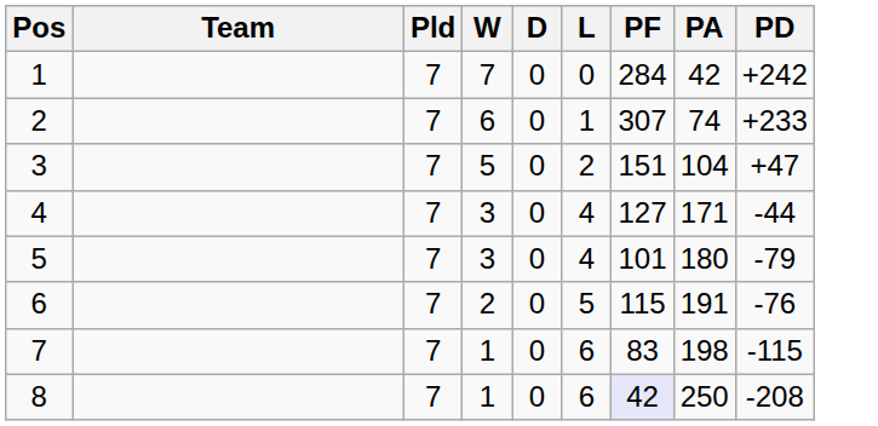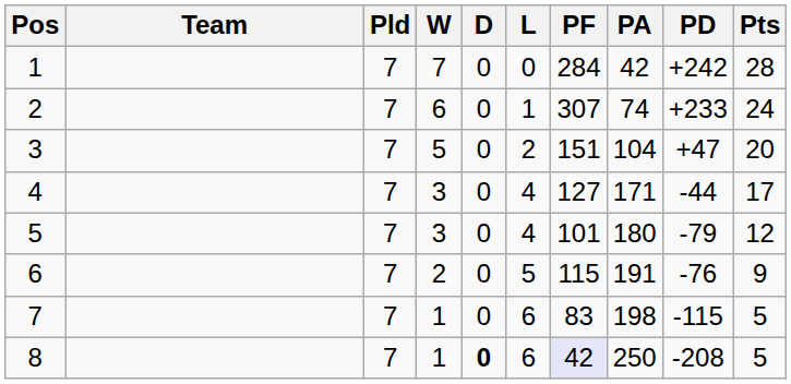 <table class="wikitable" style="text-align:center">
 <tr>
 <th width=20 abbr="Position">Pos</th>
 <th width=175>Team</th>
 <th width=20 abbr="Played">Pld</th>
 <th width=20 abbr="Won">W</th>
 <th width=20 abbr="Drawn">D</th>
 <th width=20 abbr="Lost">L</th>
 <th width=20 abbr="Points for">PF</th>
 <th width=20 abbr="Points against">PA</th>
 <th width=25 abbr="Points difference">PD</th>
+<th width=20 abbr="Points">Pts</th>
 </tr>
 <tr>
 <td>1</td>
 <td style="text-align:left"></td>
 <td>7</td>
 <td>7</td>
 <td>0</td>
 <td>0</td>
 <td>284</td>
 <td>42</td>
 <td>+242</td>
+<td>28</td>
 </tr>
 <tr>
 <td>2</td>
 <td style="text-align:left"></td>
 <td>7</td>
 <td>6</td>
 <td>0</td>
 <td>1</td>
 <td>307</td>
 <td>74</td>
 <td>+233</td>
+<td>24</td>
 </tr>
 <tr>
 <td>3</td>
 <td style="text-align:left"></td>
 <td>7</td>
 <td>5</td>
 <td>0</td>
 <td>2</td>
 <td>151</td>
 <td>104</td>
 <td>+47</td>
+<td>20</td>
 </tr>
 <tr>
 <td>4</td>
 <td style="text-align:left"></td>
 <td>7</td>
 <td>3</td>
 <td>0</td>
 <td>4</td>
 <td>127</td>
 <td>171</td>
 <td>-44</td>
+<td>17</td>
 </tr>
 <tr>
 <td>5</td>
 <td style="text-align:left"></td>
 <td>7</td>
 <td>3</td>
 <td>0</td>
 <td>4</td>
 <td>101</td>
 <td>180</td>
 <td>-79</td>
+<td>12</td>
 </tr>
 <tr>
 <td>6</td>
 <td style="text-align:left"></td>
 <td>7</td>
 <td>2</td>
 <td>0</td>
 <td>5</td>
 <td>115</td>
 <td>191</td>
 <td>-76</td>
+<td>9</td>
 </tr>
 <tr>
 <td>7</td>
 <td style="text-align:left"></td>
 <td>7</td>
 <td>1</td>
 <td>0</td>
 <td>6</td>
 <td>83</td>
 <td>198</td>
 <td>-115</td>
+<td>5</td>
 </tr>
 <tr>
 <td>8</td>
 <td style="text-align:left"></td>
 <td>7</td>
 <td>1</td>
-<td>0</td>
+<td><strong>0</strong></td>
 <td>6</td>
 <td style="background: lavender;">42</td>
 <td>250</td>
 <td>-208</td>
+<td>5</td>
 </tr>
 </table>
